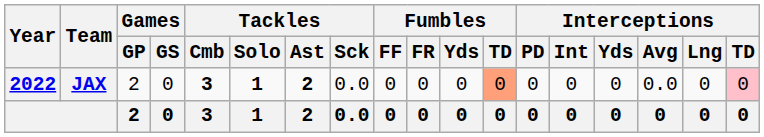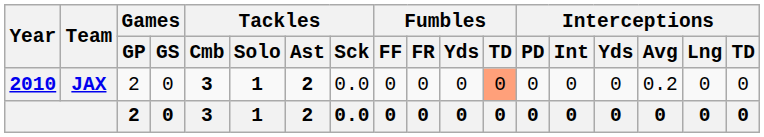 <table class="wikitable" style="text-align:center;">
 <tr>
 <th rowspan="2">Year</th>
 <th rowspan="2">Team</th>
 <th colspan="2">Games</th>
 <th colspan="4">Tackles</th>
 <th colspan="4">Fumbles</th>
 <th colspan="6">Interceptions</th>
 </tr>
 <tr>
 <th>GP</th>
 <th>GS</th>
 <th>Cmb</th>
 <th>Solo</th>
 <th>Ast</th>
 <th>Sck</th>
 <th>FF</th>
 <th>FR</th>
 <th>Yds</th>
 <th>TD</th>
 <th>PD</th>
 <th>Int</th>
 <th>Yds</th>
 <th>Avg</th>
 <th>Lng</th>
 <th>TD</th>
 </tr>
 <tr>
-<th><a href='#'>2022</a></th>
+<th><a href='#'>2010</a></th>
 <th><a href='#'>JAX</a></th>
 <td>2</td>
 <td>0</td>
 <td><strong>3</strong></td>
 <td><strong>1</strong></td>
 <td><strong>2</strong></td>
 <td>0.0</td>
 <td>0</td>
 <td>0</td>
 <td>0</td>
 <td style="background: lightsalmon;">0</td>
 <td>0</td>
 <td>0</td>
 <td>0</td>
-<td>0.0</td>
+<td>0.2</td>
 <td>0</td>
-<td style="background: pink;">0</td>
+<td>0</td>
 </tr>
 <tr>
 <th colspan="2"></th>
 <th>2</th>
 <th>0</th>
 <th>3</th>
 <th>1</th>
 <th>2</th>
 <th>0.0</th>
 <th>0</th>
 <th>0</th>
 <th>0</th>
 <th>0</th>
 <th>0</th>
 <th>0</th>
 <th>0</th>
 <th>0</th>
 <th>0</th>
 <th>0</th>
 </tr>
 </table>
